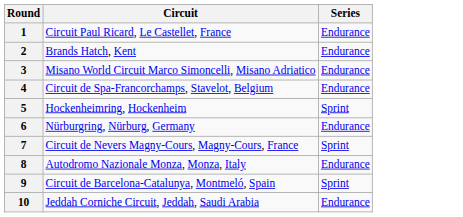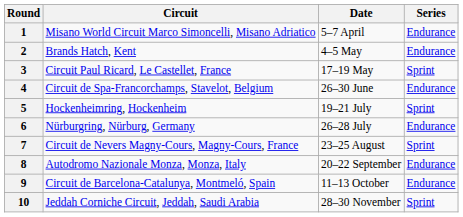 <table class="wikitable" style="font-size:85%">
 <tr>
 <th>Round</th>
 <th>Circuit</th>
+<th>Date</th>
 <th>Series</th>
 </tr>
 <tr>
 <th>1</th>
-<td> <a href='#'>Circuit Paul Ricard</a>, <a href='#'>Le Castellet</a>, <a href='#'>France</a></td>
+<td> <a href='#'>Misano World Circuit Marco Simoncelli</a>, <a href='#'>Misano Adriatico</a></td>
+<td>5–7 April</td>
 <td><a href='#'>Endurance</a></td>
 </tr>
 <tr>
 <th>2</th>
 <td> <a href='#'>Brands Hatch</a>, <a href='#'>Kent</a></td>
+<td>4–5 May</td>
 <td><a href='#'>Endurance</a></td>
 </tr>
 <tr>
 <th>3</th>
-<td> <a href='#'>Misano World Circuit Marco Simoncelli</a>, <a href='#'>Misano Adriatico</a></td>
-<td><a href='#'>Endurance</a></td>
+<td> <a href='#'>Circuit Paul Ricard</a>, <a href='#'>Le Castellet</a>, <a href='#'>France</a></td>
+<td>17–19 May</td>
+<td><a href='#'>Sprint</a></td>
 </tr>
 <tr>
 <th>4</th>
 <td> <a href='#'>Circuit de Spa-Francorchamps</a>, <a href='#'>Stavelot</a>, <a href='#'>Belgium</a></td>
+<td>26–30 June</td>
 <td><a href='#'>Endurance</a></td>
 </tr>
 <tr>
 <th>5</th>
 <td> <a href='#'>Hockenheimring</a>, <a href='#'>Hockenheim</a></td>
+<td>19–21 July</td>
 <td><a href='#'>Sprint</a></td>
 </tr>
 <tr>
 <th>6</th>
 <td> <a href='#'>Nürburgring</a>, <a href='#'>Nürburg</a>, <a href='#'>Germany</a></td>
+<td>26–28 July</td>
 <td><a href='#'>Endurance</a></td>
 </tr>
 <tr>
 <th>7</th>
 <td> <a href='#'>Circuit de Nevers Magny-Cours</a>, <a href='#'>Magny-Cours</a>, <a href='#'>France</a></td>
+<td>23–25 August</td>
 <td><a href='#'>Sprint</a></td>
 </tr>
 <tr>
 <th>8</th>
 <td> <a href='#'>Autodromo Nazionale Monza</a>, <a href='#'>Monza</a>, <a href='#'>Italy</a></td>
+<td>20–22 September</td>
 <td><a href='#'>Endurance</a></td>
 </tr>
 <tr>
 <th>9</th>
 <td> <a href='#'>Circuit de Barcelona-Catalunya</a>, <a href='#'>Montmeló</a>, <a href='#'>Spain</a></td>
-<td><a href='#'>Sprint</a></td>
+<td>11–13 October</td>
+<td><a href='#'>Endurance</a></td>
 </tr>
 <tr>
 <th>10</th>
 <td> <a href='#'>Jeddah Corniche Circuit</a>, <a href='#'>Jeddah</a>, <a href='#'>Saudi Arabia</a></td>
-<td><a href='#'>Endurance</a></td>
+<td>28–30 November</td>
+<td><a href='#'>Sprint</a></td>
 </tr>
 </table>
